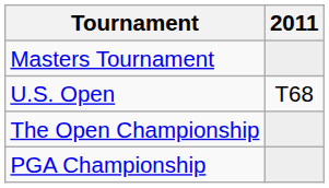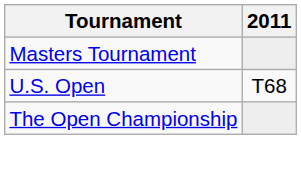 <table class="wikitable" style="font-size:95%;">
 <tr>
 <th>Tournament</th>
 <th>2011</th>
 </tr>
 <tr>
 <td><a href='#'>Masters Tournament</a></td>
 <td style="background:#eeeeee;"></td>
 </tr>
 <tr>
 <td><a href='#'>U.S. Open</a></td>
 <td align=center>T68</td>
 </tr>
 <tr>
 <td><a href='#'>The Open Championship</a></td>
 <td style="background:#eeeeee;"></td>
 </tr>
-<tr>
-<td><a href='#'>PGA Championship</a></td>
-<td style="background:#eeeeee;"></td>
-</tr>
 </table>
